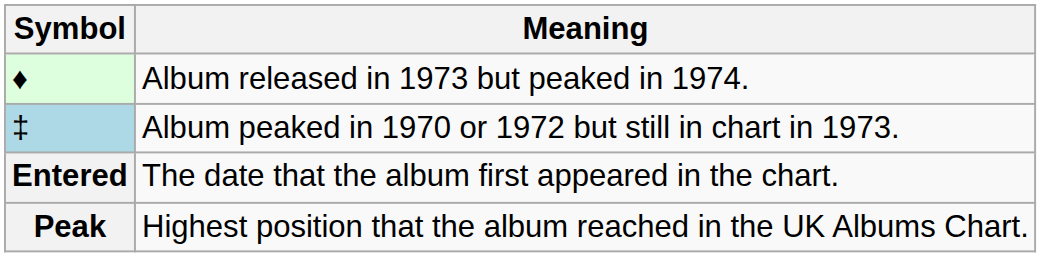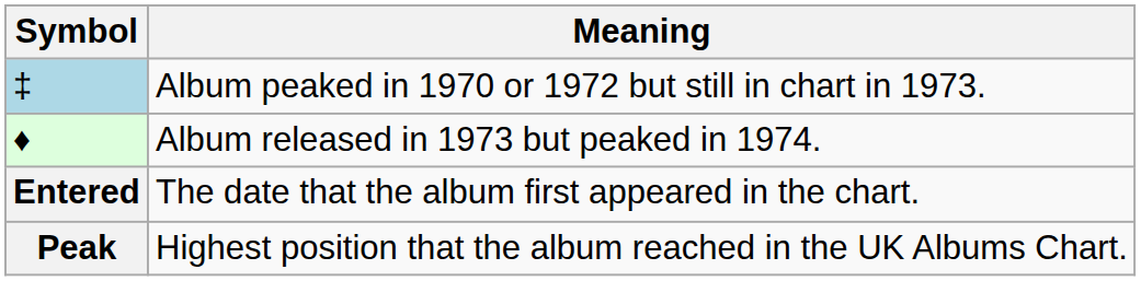 <table Class="wikitable">
 <tr>
 <th>Symbol</th>
 <th>Meaning</th>
 </tr>
 <tr>
+<td bgcolor=lightblue>‡</td>
+<td>Album peaked in 1970 or 1972 but still in chart in 1973.</td>
+</tr>
+<tr>
 <td bgcolor=#DDFFDD>♦</td>
 <td>Album released in 1973 but peaked in 1974.</td>
-</tr>
-<tr>
-<td bgcolor=lightblue>‡</td>
-<td>Album peaked in 1970 or 1972 but still in chart in 1973.</td>
 </tr>
 <tr>
 <th>Entered</th>
 <td>The date that the album first appeared in the chart.</td>
 </tr>
 <tr>
 <th>Peak</th>
 <td>Highest position that the album reached in the UK Albums Chart.</td>
 </tr>
 </table>
